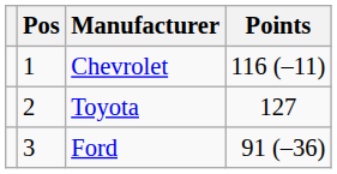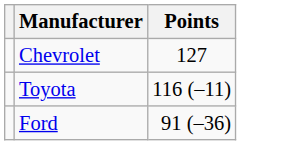 <table class="wikitable" style="font-size: 95%;">
 <tr>
 <th></th>
-<th>Pos</th>
 <th>Manufacturer</th>
 <th>Points</th>
 </tr>
 <tr>
 <td align="left"></td>
-<td>1</td>
 <td><a href='#'>Chevrolet</a></td>
+<td style="text-align:center;">127</td>
+</tr>
+<tr>
+<td align="left"></td>
+<td><a href='#'>Toyota</a></td>
 <td style="text-align:right;">116 (–11)</td>
 </tr>
 <tr>
 <td align="left"></td>
-<td>2</td>
-<td><a href='#'>Toyota</a></td>
-<td style="text-align:center;">127</td>
-</tr>
-<tr>
-<td align="left"></td>
-<td>3</td>
 <td><a href='#'>Ford</a></td>
 <td style="text-align:right;">91 (–36)</td>
 </tr>
 </table>
